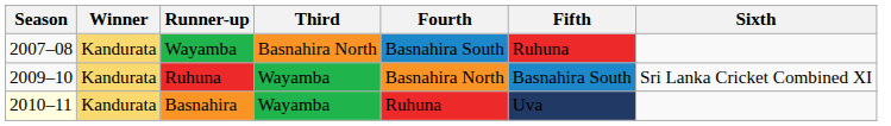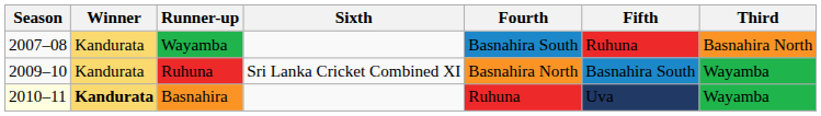 <table class="wikitable">
 <tr style="background:#efefef;">
 <th>Season</th>
 <th>Winner</th>
 <th>Runner-up</th>
-<th>Third</th>
+<th>Sixth</th>
 <th>Fourth</th>
 <th>Fifth</th>
-<th>Sixth</th>
+<th>Third</th>
 </tr>
 <tr>
 <td>2007–08</td>
 <td style="background:#fad96e;">Kandurata</td>
 <td style="background:#1fb44c;">Wayamba</td>
-<td style="background:#fc9425;">Basnahira North</td>
+<td></td>
 <td style="background:#1c88c9;">Basnahira South</td>
 <td style="background:#ed292a;">Ruhuna</td>
-<td></td>
+<td style="background:#fc9425;">Basnahira North</td>
 </tr>
 <tr>
 <td>2009–10</td>
 <td style="background:#fad96e;">Kandurata</td>
 <td style="background:#ed292a;">Ruhuna</td>
-<td style="background:#1fb44c;">Wayamba</td>
+<td style="background:#;">Sri Lanka Cricket Combined XI</td>
 <td style="background:#fc9425;">Basnahira North</td>
 <td style="background:#1c88c9;">Basnahira South</td>
-<td style="background:#;">Sri Lanka Cricket Combined XI</td>
+<td style="background:#1fb44c;">Wayamba</td>
 </tr>
 <tr>
 <td style="background: lightyellow;">2010–11</td>
-<td style="background:#fad96e;">Kandurata</td>
+<td style="background:#fad96e;"><strong>Kandurata</strong></td>
 <td style="background:#fc9425;">Basnahira</td>
-<td style="background:#1fb44c;">Wayamba</td>
+<td style="background:#;"></td>
 <td style="background:#ed292a;">Ruhuna</td>
 <td style="background:#213965;">Uva</td>
-<td style="background:#;"></td>
+<td style="background:#1fb44c;">Wayamba</td>
 </tr>
 </table>
